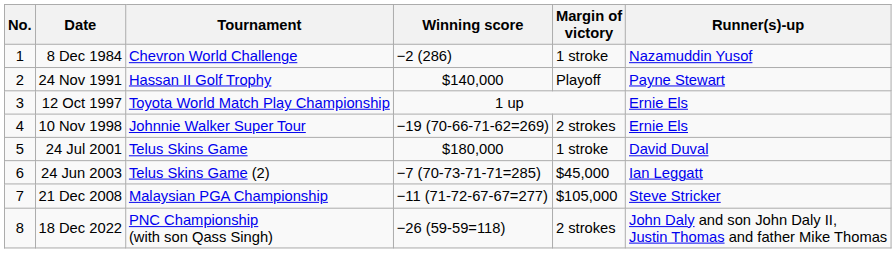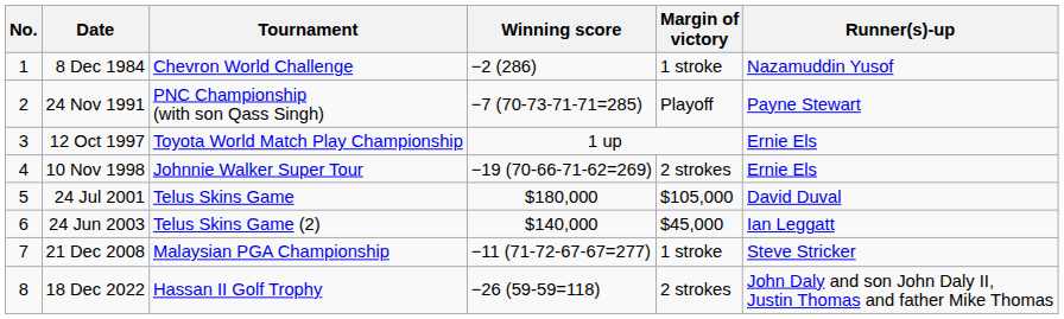 <table class="wikitable" style="font-size:95%;">
 <tr>
 <th>No.</th>
 <th>Date</th>
 <th>Tournament</th>
 <th>Winning score</th>
 <th>Margin of<br>victory</th>
 <th>Runner(s)-up</th>
 </tr>
 <tr>
 <td align=center>1</td>
 <td align=right>8 Dec 1984</td>
 <td><a href='#'>Chevron World Challenge</a></td>
 <td>−2 (286)</td>
 <td>1 stroke</td>
 <td> <a href='#'>Nazamuddin Yusof</a></td>
 </tr>
 <tr>
 <td align=center>2</td>
 <td align=right>24 Nov 1991</td>
-<td><a href='#'>Hassan II Golf Trophy</a></td>
-<td align=center>$140,000</td>
+<td><a href='#'>PNC Championship</a><br>(with son Qass Singh)</td>
+<td>−7 (70-73-71-71=285)</td>
 <td>Playoff</td>
 <td> <a href='#'>Payne Stewart</a></td>
 </tr>
 <tr>
 <td align=center>3</td>
 <td align=right>12 Oct 1997</td>
 <td><a href='#'>Toyota World Match Play Championship</a></td>
 <td colspan=2 align=center>1 up</td>
 <td> <a href='#'>Ernie Els</a></td>
 </tr>
 <tr>
 <td align=center>4</td>
 <td align=right>10 Nov 1998</td>
 <td><a href='#'>Johnnie Walker Super Tour</a></td>
 <td>−19 (70-66-71-62=269)</td>
 <td>2 strokes</td>
 <td> <a href='#'>Ernie Els</a></td>
 </tr>
 <tr>
 <td align=center>5</td>
 <td align=right>24 Jul 2001</td>
 <td><a href='#'>Telus Skins Game</a></td>
 <td align=center>$180,000</td>
-<td>1 stroke</td>
+<td>$105,000</td>
 <td> <a href='#'>David Duval</a></td>
 </tr>
 <tr>
 <td align=center>6</td>
 <td align=right>24 Jun 2003</td>
 <td><a href='#'>Telus Skins Game</a> (2)</td>
-<td>−7 (70-73-71-71=285)</td>
+<td align=center>$140,000</td>
 <td>$45,000</td>
 <td> <a href='#'>Ian Leggatt</a></td>
 </tr>
 <tr>
 <td align=center>7</td>
 <td align=right>21 Dec 2008</td>
 <td><a href='#'>Malaysian PGA Championship</a></td>
 <td>−11 (71-72-67-67=277)</td>
-<td>$105,000</td>
+<td>1 stroke</td>
 <td> <a href='#'>Steve Stricker</a></td>
 </tr>
 <tr>
 <td align=center>8</td>
 <td align=right>18 Dec 2022</td>
-<td><a href='#'>PNC Championship</a><br>(with son Qass Singh)</td>
+<td><a href='#'>Hassan II Golf Trophy</a></td>
 <td>−26 (59-59=118)</td>
 <td>2 strokes</td>
 <td> <a href='#'>John Daly</a> and son John Daly II,<br> <a href='#'>Justin Thomas</a> and father Mike Thomas</td>
 </tr>
 </table>
